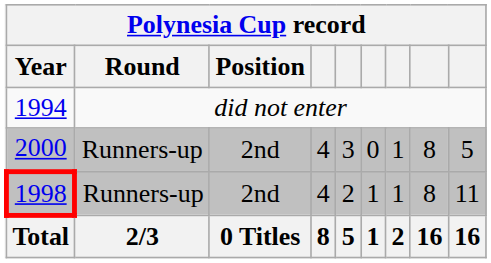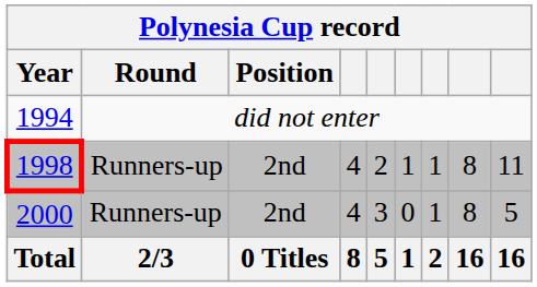 <table class="wikitable" style="text-align:center">
 <tr>
 <th colspan=9><a href='#'>Polynesia Cup</a> record</th>
 </tr>
 <tr>
 <th>Year</th>
 <th>Round</th>
 <th>Position</th>
 <th></th>
 <th></th>
 <th></th>
 <th></th>
 <th></th>
 <th></th>
 </tr>
 <tr>
 <td><a href='#'>1994</a></td>
 <td colspan=8><em>did not enter</em></td>
 </tr>
 <tr style="background:silver;">
+<td style="border: 3px solid red"> <a href='#'>1998</a></td>
+<td>Runners-up</td>
+<td>2nd</td>
+<td>4</td>
+<td>2</td>
+<td>1</td>
+<td>1</td>
+<td>8</td>
+<td>11</td>
+</tr>
+<tr style="background:silver;">
 <td> <a href='#'>2000</a></td>
 <td>Runners-up</td>
 <td>2nd</td>
 <td>4</td>
 <td>3</td>
 <td>0</td>
 <td>1</td>
 <td>8</td>
 <td>5</td>
-</tr>
-<tr style="background:silver;">
-<td style="border: 3px solid red"> <a href='#'>1998</a></td>
-<td>Runners-up</td>
-<td>2nd</td>
-<td>4</td>
-<td>2</td>
-<td>1</td>
-<td>1</td>
-<td>8</td>
-<td>11</td>
 </tr>
 <tr>
 <th>Total</th>
 <th>2/3</th>
 <th>0 Titles</th>
 <th>8</th>
 <th>5</th>
 <th>1</th>
 <th>2</th>
 <th>16</th>
 <th>16</th>
 </tr>
 </table>
